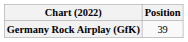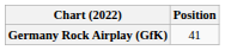 <table class="wikitable sortable plainrowheaders" style="text-align:center">
 <tr>
 <th scope="col">Chart (2022)</th>
 <th scope="col">Position</th>
 </tr>
 <tr>
 <th scope="row">Germany Rock Airplay (GfK)</th>
-<td>39</td>
+<td>41</td>
 </tr>
 </table>
